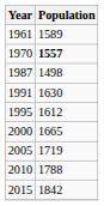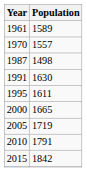 <table class="wikitable">
 <tr>
 <th><strong>Year</strong></th>
 <th><strong>Population</strong></th>
 </tr>
 <tr>
 <td>1961</td>
 <td>1589</td>
 </tr>
 <tr>
 <td>1970</td>
-<td><strong>1557</strong></td>
+<td>1557</td>
 </tr>
 <tr>
 <td>1987</td>
 <td>1498</td>
 </tr>
 <tr>
 <td>1991</td>
 <td>1630</td>
 </tr>
 <tr>
 <td>1995</td>
-<td>1612</td>
+<td>1611</td>
 </tr>
 <tr>
 <td>2000</td>
 <td>1665</td>
 </tr>
 <tr>
 <td>2005</td>
 <td>1719</td>
 </tr>
 <tr>
 <td>2010</td>
-<td>1788</td>
+<td>1791</td>
 </tr>
 <tr>
 <td>2015</td>
 <td>1842</td>
 </tr>
 <tr>
 </tr>
 </table>
